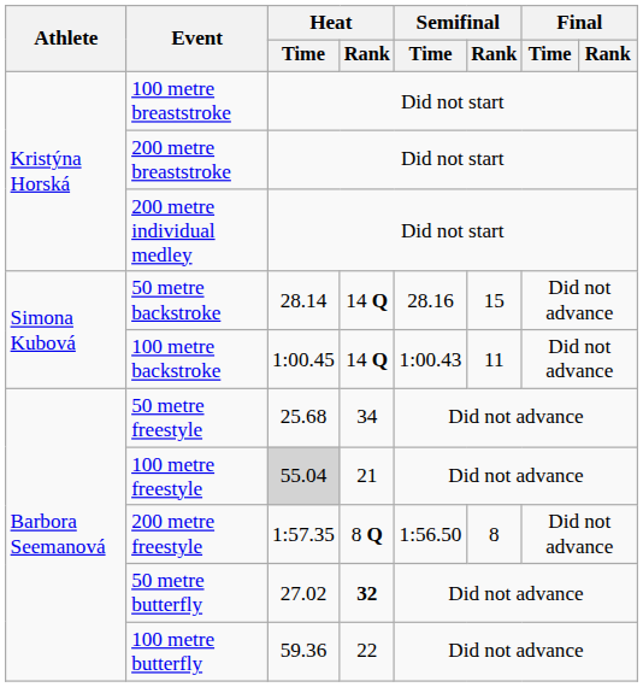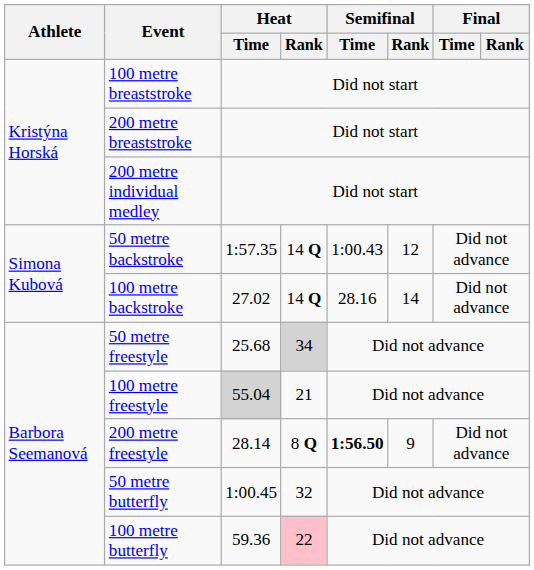 <table class="wikitable" style="text-align:center; font-size:90%; width:50%;">
 <tr>
 <th rowspan="2">Athlete</th>
 <th rowspan="2">Event</th>
 <th colspan="2">Heat</th>
 <th colspan="2">Semifinal</th>
 <th colspan="2">Final</th>
 </tr>
 <tr style="font-size:95%">
 <th>Time</th>
 <th>Rank</th>
 <th>Time</th>
 <th>Rank</th>
 <th>Time</th>
 <th>Rank</th>
 </tr>
 <tr>
 <td align=left rowspan=3><a href='#'>Kristýna Horská</a></td>
 <td align=left><a href='#'>100 metre breaststroke</a></td>
 <td colspan="6">Did not start</td>
 </tr>
 <tr>
 <td align=left><a href='#'>200 metre breaststroke</a></td>
 <td colspan="6">Did not start</td>
 </tr>
 <tr>
 <td align=left><a href='#'>200 metre individual medley</a></td>
 <td colspan="6">Did not start</td>
 </tr>
 <tr>
 <td align=left rowspan=2><a href='#'>Simona Kubová</a></td>
 <td align=left><a href='#'>50 metre backstroke</a></td>
-<td>28.14</td>
+<td>1:57.35</td>
 <td>14 <strong>Q</strong></td>
-<td>28.16</td>
-<td>15</td>
+<td>1:00.43</td>
+<td>12</td>
 <td colspan="2">Did not advance</td>
 </tr>
 <tr>
 <td align=left><a href='#'>100 metre backstroke</a></td>
-<td>1:00.45</td>
+<td>27.02</td>
 <td>14 <strong>Q</strong></td>
-<td>1:00.43</td>
-<td>11</td>
+<td>28.16</td>
+<td>14</td>
 <td colspan="2">Did not advance</td>
 </tr>
 <tr>
 <td align=left rowspan=5><a href='#'>Barbora Seemanová</a></td>
 <td align=left><a href='#'>50 metre freestyle</a></td>
 <td>25.68</td>
-<td>34</td>
+<td style="background: lightgrey;">34</td>
 <td colspan=4>Did not advance</td>
 </tr>
 <tr>
 <td align=left><a href='#'>100 metre freestyle</a></td>
 <td style="background: lightgrey;">55.04</td>
 <td>21</td>
 <td colspan=4>Did not advance</td>
 </tr>
 <tr>
 <td align=left><a href='#'>200 metre freestyle</a></td>
-<td>1:57.35</td>
+<td>28.14</td>
 <td>8 <strong>Q</strong></td>
-<td>1:56.50</td>
-<td>8</td>
+<td><strong>1:56.50</strong></td>
+<td>9</td>
 <td colspan="2">Did not advance</td>
 </tr>
 <tr>
 <td align=left><a href='#'>50 metre butterfly</a></td>
-<td>27.02</td>
-<td><strong>32</strong></td>
+<td>1:00.45</td>
+<td>32</td>
 <td colspan=4>Did not advance</td>
 </tr>
 <tr>
 <td align=left><a href='#'>100 metre butterfly</a></td>
 <td>59.36</td>
-<td>22</td>
+<td style="background: pink;">22</td>
 <td colspan=4>Did not advance</td>
 </tr>
 </table>
